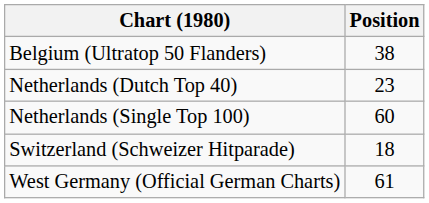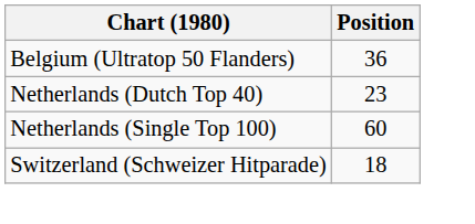 <table class="wikitable sortable">
 <tr>
 <th>Chart (1980)</th>
 <th>Position</th>
 </tr>
 <tr>
 <td>Belgium (Ultratop 50 Flanders)</td>
-<td align="center">38</td>
+<td align="center">36</td>
 </tr>
 <tr>
 <td>Netherlands (Dutch Top 40)</td>
 <td align="center">23</td>
 </tr>
 <tr>
 <td>Netherlands (Single Top 100)</td>
 <td align="center">60</td>
 </tr>
 <tr>
 <td>Switzerland (Schweizer Hitparade)</td>
 <td align="center">18</td>
 </tr>
-<tr>
-<td>West Germany (Official German Charts)</td>
-<td align="center">61</td>
-</tr>
 </table>
